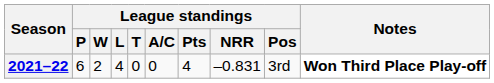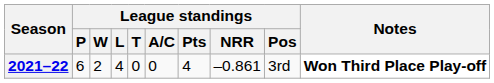 <table class="wikitable sortable">
 <tr>
 <th scope="col" rowspan="2">Season</th>
 <th scope="col" colspan="8">League standings</th>
 <th scope="col" rowspan="2">Notes</th>
 </tr>
 <tr>
 <th scope="col">P</th>
 <th scope="col">W</th>
 <th scope="col">L</th>
 <th scope="col">T</th>
 <th scope="col">A/C</th>
 <th scope="col">Pts</th>
 <th scope="col">NRR</th>
 <th scope="col">Pos</th>
 </tr>
 <tr>
 <th scope="row"><a href='#'>2021–22</a></th>
 <td>6</td>
 <td>2</td>
 <td>4</td>
 <td>0</td>
 <td>0</td>
 <td>4</td>
-<td>–0.831</td>
+<td>–0.861</td>
 <td>3rd</td>
 <td style="background: white;"><strong>Won Third Place Play-off</strong></td>
 </tr>
 </table>
